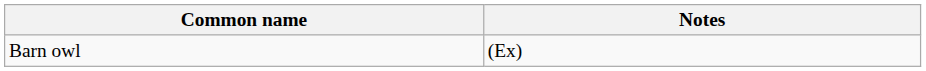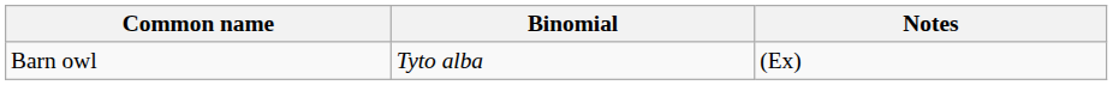 <table width=60% class="wikitable">
 <tr>
 <th width=35%>Common name</th>
+<th width=33%>Binomial</th>
 <th width=32%>Notes</th>
 </tr>
 <tr>
 <td>Barn owl</td>
+<td><em>Tyto alba</em></td>
 <td>(Ex)</td>
 </tr>
 </table>
